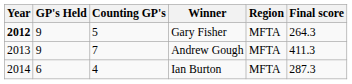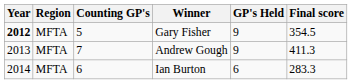 <table class="wikitable sortable">
 <tr>
 <th>Year</th>
-<th>GP's Held</th>
+<th>Region</th>
 <th>Counting GP's</th>
 <th>Winner</th>
-<th>Region</th>
+<th>GP's Held</th>
 <th>Final score</th>
 </tr>
 <tr>
 <td><strong>2012</strong></td>
-<td>9</td>
+<td>MFTA</td>
 <td>5</td>
 <td>Gary Fisher</td>
-<td>MFTA</td>
-<td>264.3</td>
+<td>9</td>
+<td>354.5</td>
 </tr>
 <tr>
 <td>2013</td>
-<td>9</td>
+<td>MFTA</td>
 <td>7</td>
 <td>Andrew Gough</td>
-<td>MFTA</td>
+<td>9</td>
 <td>411.3</td>
 </tr>
 <tr>
 <td>2014</td>
+<td>MFTA</td>
 <td>6</td>
-<td>4</td>
 <td>Ian Burton</td>
-<td>MFTA</td>
-<td>287.3</td>
+<td>6</td>
+<td>283.3</td>
 </tr>
 </table>
